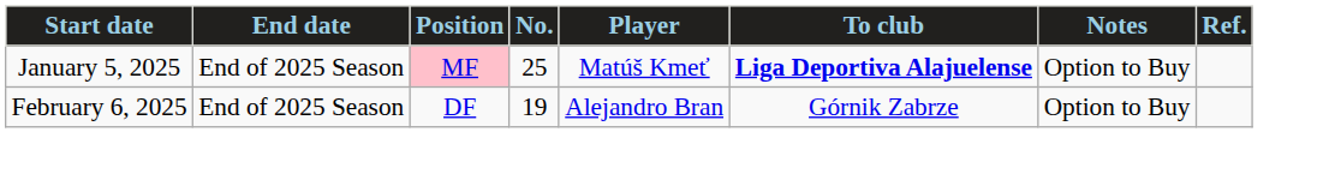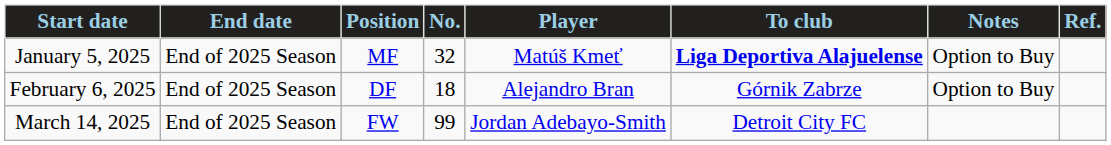 <table class="wikitable sortable" style="text-align:center">
 <tr>
 <th style="background:#21201E;color:#9BCEE3;border:1px solid #E1E2DD">Start date</th>
 <th style="background:#21201E;color:#9BCEE3;border:1px solid #E1E2DD">End date</th>
 <th style="background:#21201E;color:#9BCEE3;border:1px solid #E1E2DD">Position</th>
 <th style="background:#21201E;color:#9BCEE3;border:1px solid #E1E2DD">No.</th>
 <th style="background:#21201E;color:#9BCEE3;border:1px solid #E1E2DD">Player</th>
 <th style="background:#21201E;color:#9BCEE3;border:1px solid #E1E2DD">To club</th>
 <th style="background:#21201E;color:#9BCEE3;border:1px solid #E1E2DD">Notes</th>
 <th style="background:#21201E;color:#9BCEE3;border:1px solid #E1E2DD">Ref.</th>
 </tr>
 <tr>
 <td>January 5, 2025</td>
 <td>End of 2025 Season</td>
-<td style="background: pink;"><a href='#'>MF</a></td>
-<td>25</td>
+<td><a href='#'>MF</a></td>
+<td>32</td>
 <td> <a href='#'>Matúš Kmeť</a></td>
 <td><strong> <a href='#'>Liga Deportiva Alajuelense</a></strong></td>
 <td>Option to Buy</td>
 <td></td>
 </tr>
 <tr>
 <td>February 6, 2025</td>
 <td>End of 2025 Season</td>
 <td><a href='#'>DF</a></td>
-<td>19</td>
+<td>18</td>
 <td> <a href='#'>Alejandro Bran</a></td>
 <td> <a href='#'>Górnik Zabrze</a></td>
 <td>Option to Buy</td>
 <td></td>
 </tr>
+<tr>
+<td>March 14, 2025</td>
+<td>End of 2025 Season</td>
+<td><a href='#'>FW</a></td>
+<td>99</td>
+<td> <a href='#'>Jordan Adebayo-Smith</a></td>
+<td> <a href='#'>Detroit City FC</a></td>
+<td></td>
+<td></td>
+</tr>
 </table>
